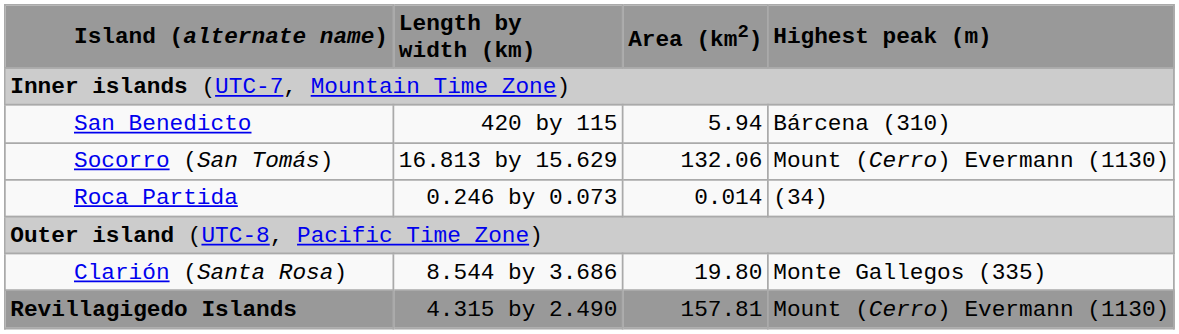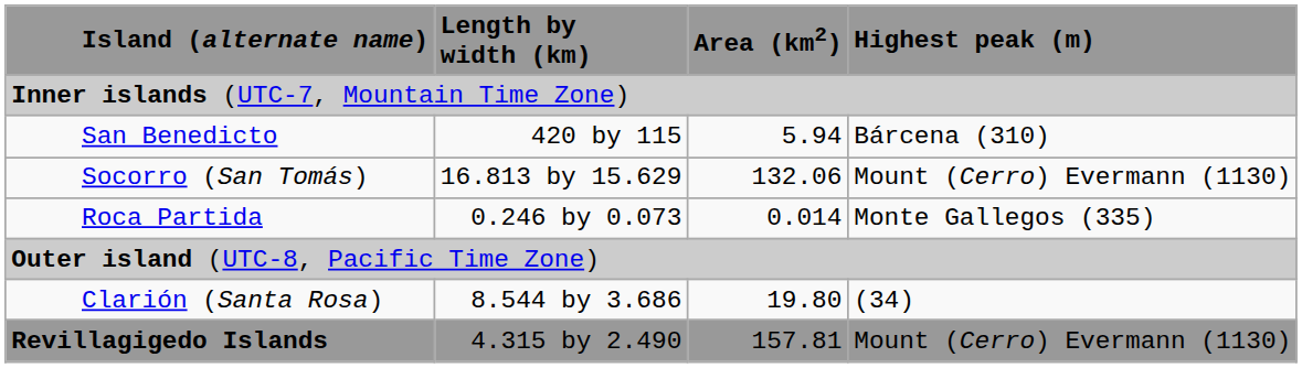 <table class="wikitable">
 <tr align="left" bgcolor="#999999">
 <td style="padding-left:3em"><strong>Island (<em>alternate name</em>)</strong></td>
 <td><strong>Length by<br>width (km)</strong></td>
 <td><strong>Area (km<sup>2</sup>)</strong></td>
 <td><strong>Highest peak (m)</strong></td>
 </tr>
 <tr>
 <td colspan="5" bgcolor="#cccccc"><strong>Inner islands</strong> (<a href='#'>UTC-7</a>, <a href='#'>Mountain Time Zone</a>)</td>
 </tr>
 <tr>
 <td style="padding-left:3em"><a href='#'>San Benedicto</a></td>
 <td align="right">420 by 115</td>
 <td align="right">5.94</td>
 <td>Bárcena (310)</td>
 </tr>
 <tr>
 <td style="padding-left:3em"><a href='#'>Socorro</a> (<em>San Tomás</em>)</td>
 <td align="right">16.813 by 15.629</td>
 <td align="right">132.06</td>
 <td>Mount (<em>Cerro</em>) Evermann (1130)</td>
 </tr>
 <tr>
 <td style="padding-left:3em"><a href='#'>Roca Partida</a></td>
 <td align="right">0.246 by 0.073</td>
 <td align="right">0.014</td>
-<td>(34)</td>
+<td>Monte Gallegos (335)</td>
 </tr>
 <tr>
 <td colspan="5" bgcolor="#cccccc"><strong>Outer island</strong> (<a href='#'>UTC-8</a>, <a href='#'>Pacific Time Zone</a>)</td>
 </tr>
 <tr>
 <td style="padding-left:3em"><a href='#'>Clarión</a> (<em>Santa Rosa</em>)</td>
 <td align="right">8.544 by 3.686</td>
 <td align="right">19.80</td>
-<td>Monte Gallegos (335)</td>
+<td>(34)</td>
 </tr>
 <tr bgcolor="#999999">
 <td><strong>Revillagigedo Islands</strong></td>
 <td align="right">4.315 by 2.490</td>
 <td align="right">157.81</td>
 <td>Mount (<em>Cerro</em>) Evermann (1130)</td>
 </tr>
 </table>
